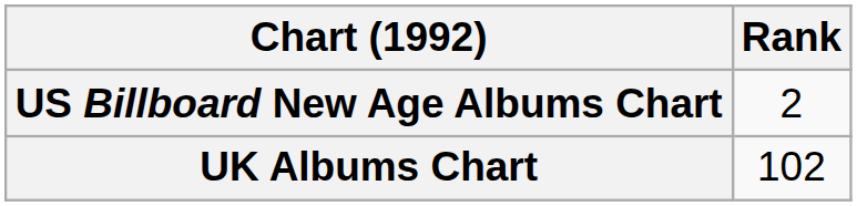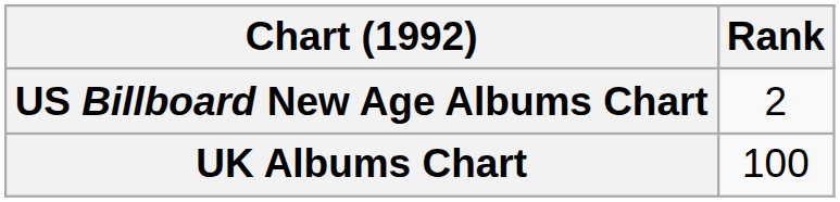 <table class="wikitable plainrowheaders" style="text-align:center;">
 <tr>
 <th scope="col">Chart (1992)</th>
 <th scope="col">Rank</th>
 </tr>
 <tr>
 <th scope="row">US <em>Billboard</em> New Age Albums Chart</th>
 <td>2</td>
 </tr>
 <tr>
 <th scope="row">UK Albums Chart</th>
-<td>102</td>
+<td>100</td>
 </tr>
 </table>
